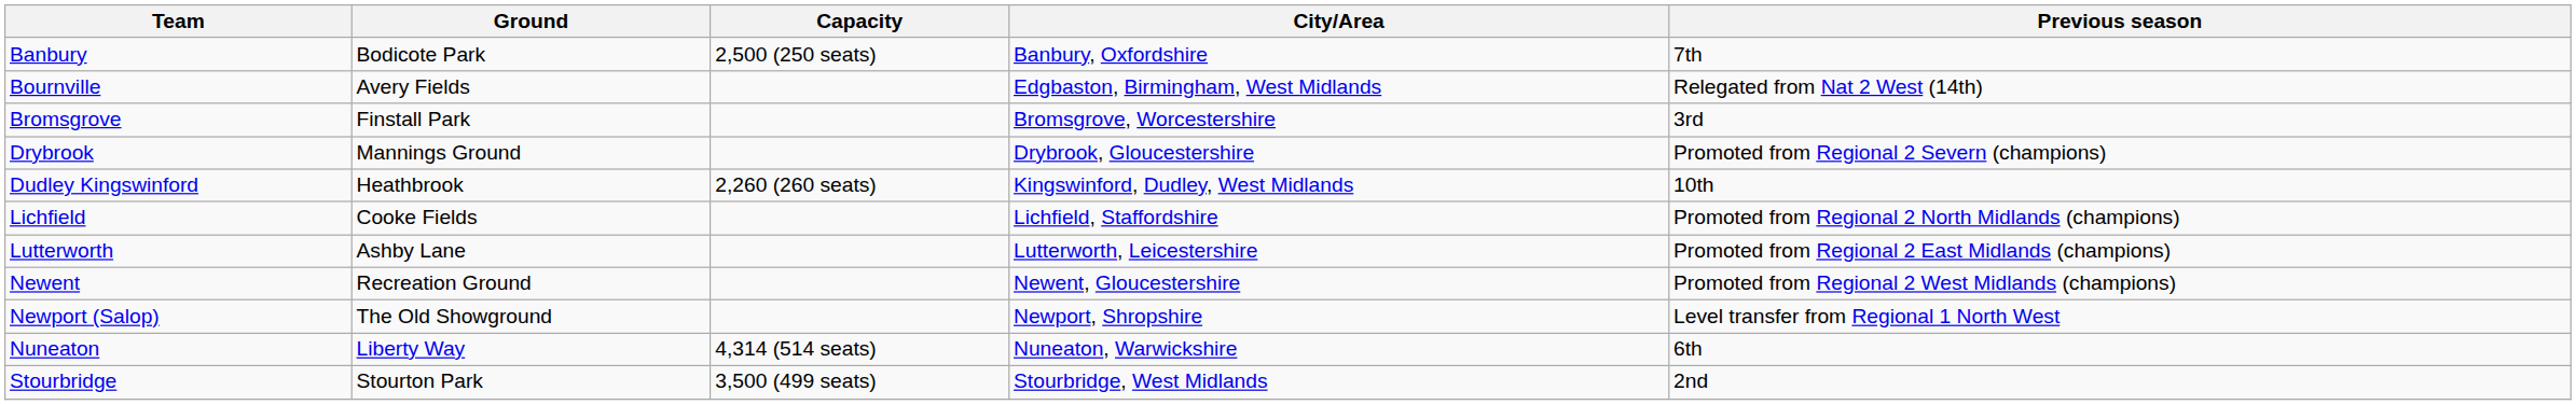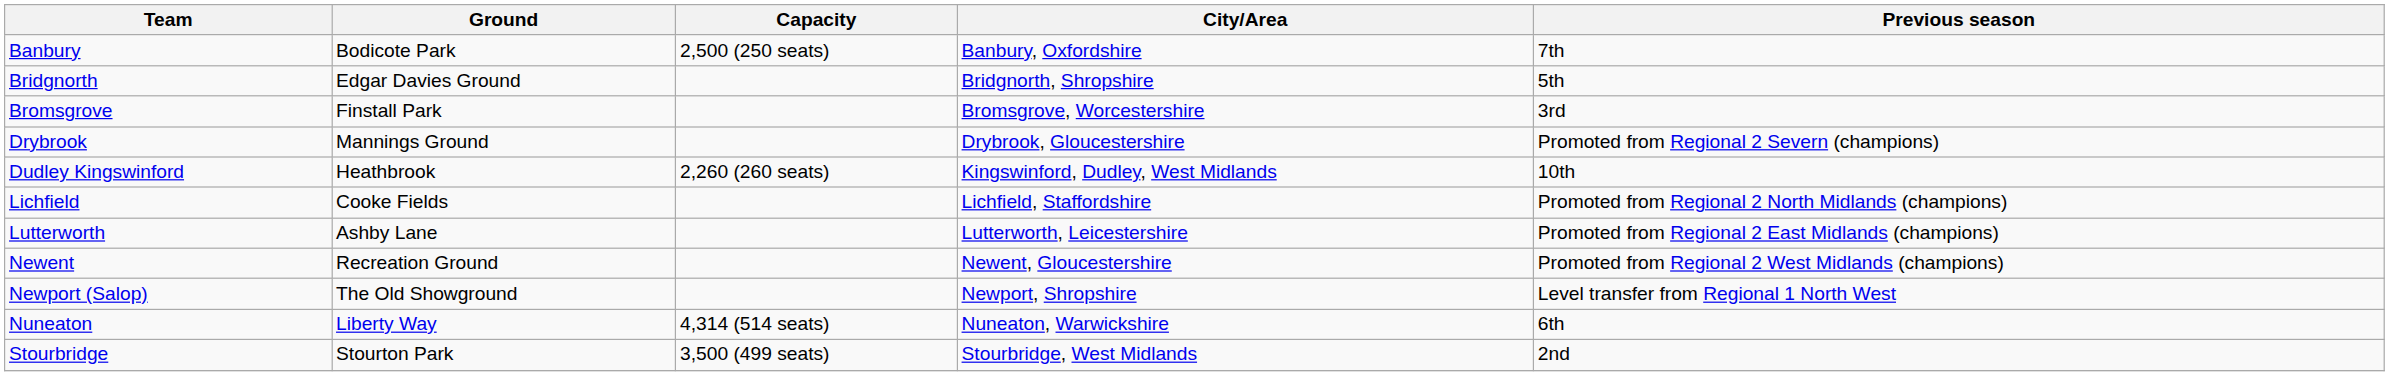 <table class="wikitable sortable" width=100%>
 <tr>
 <th>Team</th>
 <th>Ground</th>
 <th>Capacity</th>
 <th>City/Area</th>
 <th>Previous season</th>
 </tr>
 <tr>
 <td><a href='#'>Banbury</a></td>
 <td>Bodicote Park</td>
 <td>2,500 (250 seats)</td>
 <td><a href='#'>Banbury</a>, <a href='#'>Oxfordshire</a></td>
 <td>7th</td>
 </tr>
 <tr>
-<td><a href='#'>Bournville</a></td>
-<td>Avery Fields </td>
+<td><a href='#'>Bridgnorth</a></td>
+<td>Edgar Davies Ground</td>
 <td></td>
-<td><a href='#'>Edgbaston</a>, <a href='#'>Birmingham</a>, <a href='#'>West Midlands</a></td>
-<td>Relegated from <a href='#'>Nat 2 West</a> (14th)</td>
+<td><a href='#'>Bridgnorth</a>, <a href='#'>Shropshire</a></td>
+<td>5th</td>
 </tr>
 <tr>
 <td><a href='#'>Bromsgrove</a></td>
 <td>Finstall Park</td>
 <td></td>
 <td><a href='#'>Bromsgrove</a>, <a href='#'>Worcestershire</a></td>
 <td>3rd</td>
 </tr>
 <tr>
 <td><a href='#'>Drybrook</a></td>
 <td>Mannings Ground</td>
 <td></td>
 <td><a href='#'>Drybrook</a>, <a href='#'>Gloucestershire</a></td>
 <td>Promoted from <a href='#'>Regional 2 Severn</a> (champions)</td>
 </tr>
 <tr>
 <td><a href='#'>Dudley Kingswinford</a></td>
 <td>Heathbrook</td>
 <td>2,260 (260 seats)</td>
 <td><a href='#'>Kingswinford</a>, <a href='#'>Dudley</a>, <a href='#'>West Midlands</a></td>
 <td>10th</td>
 </tr>
 <tr>
 <td><a href='#'>Lichfield</a></td>
 <td>Cooke Fields</td>
 <td></td>
 <td><a href='#'>Lichfield</a>, <a href='#'>Staffordshire</a></td>
 <td>Promoted from <a href='#'>Regional 2 North Midlands</a> (champions)</td>
 </tr>
 <tr>
 <td><a href='#'>Lutterworth</a></td>
 <td>Ashby Lane</td>
 <td></td>
 <td><a href='#'>Lutterworth</a>, <a href='#'>Leicestershire</a></td>
 <td>Promoted from <a href='#'>Regional 2 East Midlands</a> (champions)</td>
 </tr>
 <tr>
 <td><a href='#'>Newent</a></td>
 <td>Recreation Ground</td>
 <td></td>
 <td><a href='#'>Newent</a>, <a href='#'>Gloucestershire</a></td>
 <td>Promoted from <a href='#'>Regional 2 West Midlands</a> (champions)</td>
 </tr>
 <tr>
 <td><a href='#'>Newport (Salop)</a></td>
 <td>The Old Showground</td>
 <td></td>
 <td><a href='#'>Newport</a>, <a href='#'>Shropshire</a></td>
 <td>Level transfer from <a href='#'>Regional 1 North West</a></td>
 </tr>
 <tr>
 <td><a href='#'>Nuneaton</a></td>
 <td><a href='#'>Liberty Way</a></td>
 <td>4,314 (514 seats)</td>
 <td><a href='#'>Nuneaton</a>, <a href='#'>Warwickshire</a></td>
 <td>6th</td>
 </tr>
 <tr>
 <td><a href='#'>Stourbridge</a></td>
 <td>Stourton Park</td>
 <td>3,500 (499 seats)</td>
 <td><a href='#'>Stourbridge</a>, <a href='#'>West Midlands</a></td>
 <td>2nd</td>
 </tr>
 <tr>
 </tr>
 </table>
